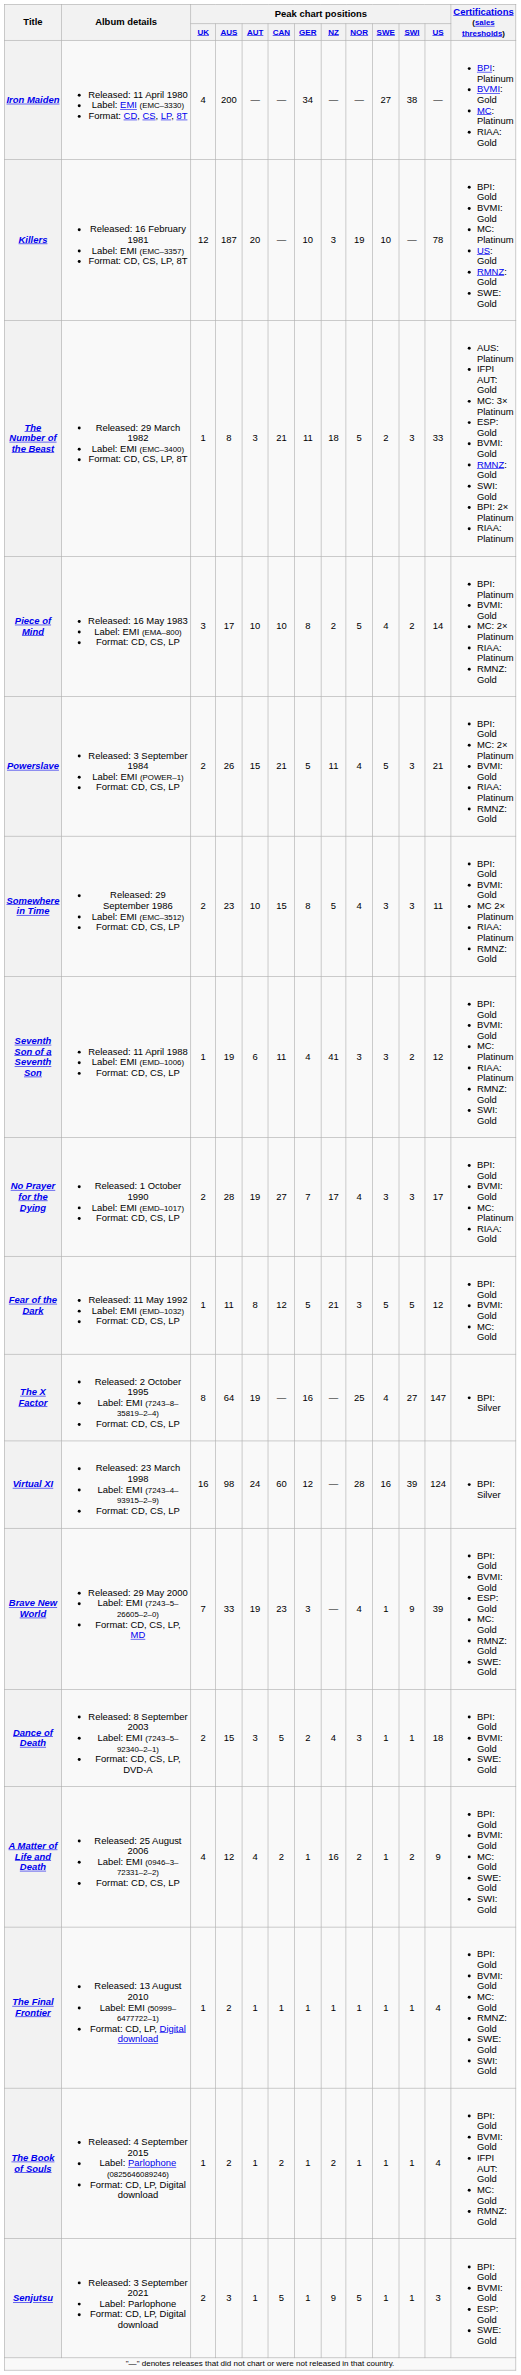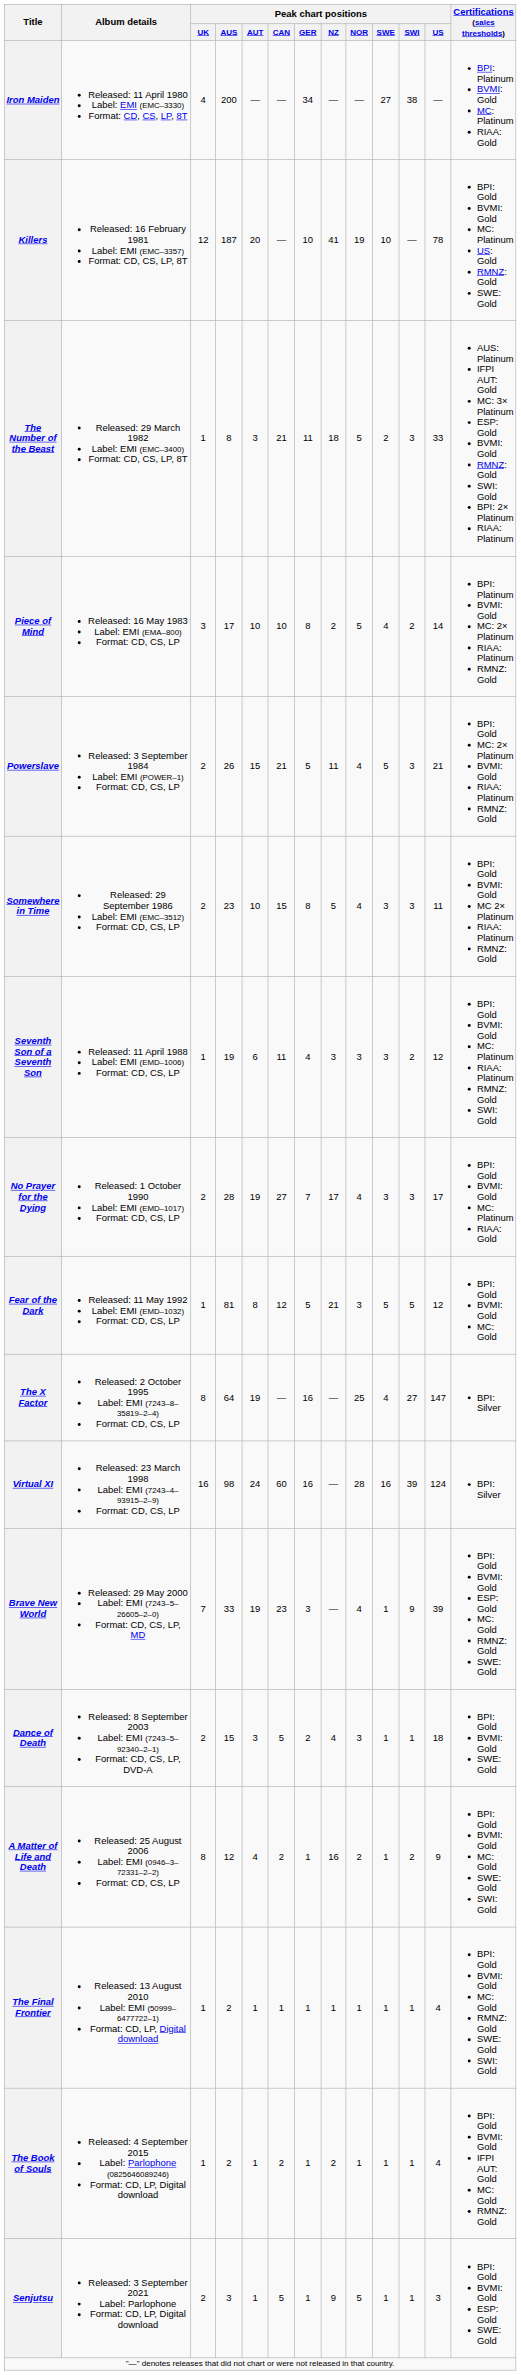 <table class="wikitable plainrowheaders" style="text-align:center;">
 <tr>
 <th scope="col" rowspan="2">Title</th>
 <th scope="col" rowspan="2" style="width:230px;">Album details</th>
 <th scope="col" colspan="10" style="width:350px;">Peak chart positions</th>
 <th scope="col" rowspan="2"><a href='#'>Certifications</a><br><small>(<a href='#'>sales thresholds</a>)</small></th>
 </tr>
 <tr>
 <th scope="col" style="width:3em;font-size:85%;"><a href='#'>UK</a><br></th>
 <th scope="col" style="width:3em;font-size:85%;"><a href='#'>AUS</a><br></th>
 <th scope="col" style="width:3em;font-size:85%;"><a href='#'>AUT</a><br></th>
 <th scope="col" style="width:3em;font-size:85%;"><a href='#'>CAN</a><br></th>
 <th scope="col" style="width:3em;font-size:85%;"><a href='#'>GER</a><br></th>
 <th scope="col" style="width:3em;font-size:85%;"><a href='#'>NZ</a><br></th>
 <th scope="col" style="width:3em;font-size:85%;"><a href='#'>NOR</a><br></th>
 <th scope="col" style="width:3em;font-size:85%;"><a href='#'>SWE</a><br></th>
 <th scope="col" style="width:3em;font-size:85%;"><a href='#'>SWI</a><br></th>
 <th scope="col" style="width:3em;font-size:85%;"><a href='#'>US</a><br></th>
 </tr>
 <tr>
 <th scope="row"><em><a href='#'>Iron Maiden</a></em></th>
 <td><br><ul><li>Released: 11 April 1980</li><li>Label: <a href='#'>EMI</a> <small>(EMC–3330)</small></li><li>Format: <a href='#'>CD</a>, <a href='#'>CS</a>, <a href='#'>LP</a>, <a href='#'>8T</a></li></ul></td>
 <td>4</td>
 <td>200</td>
 <td>—</td>
 <td>—</td>
 <td>34</td>
 <td>—</td>
 <td>—</td>
 <td>27</td>
 <td>38</td>
 <td>—</td>
 <td align=left><br><ul><li><a href='#'>BPI</a>: Platinum</li><li><a href='#'>BVMI</a>: Gold</li><li><a href='#'>MC</a>: Platinum</li><li>RIAA: Gold</li></ul></td>
 </tr>
 <tr>
 <th scope="row"><em><a href='#'>Killers</a></em></th>
 <td><br><ul><li>Released: 16 February 1981</li><li>Label: EMI <small>(EMC–3357)</small></li><li>Format: CD, CS, LP, 8T</li></ul></td>
 <td>12</td>
 <td>187</td>
 <td>20</td>
 <td>—</td>
 <td>10</td>
-<td>3</td>
+<td>41</td>
 <td>19</td>
 <td>10</td>
 <td>—</td>
 <td>78</td>
 <td align=left><br><ul><li>BPI: Gold</li><li>BVMI: Gold</li><li>MC: Platinum</li><li><a href='#'>US</a>: Gold</li><li><a href='#'>RMNZ</a>: Gold</li><li>SWE: Gold</li></ul></td>
 </tr>
 <tr>
 <th scope="row"><em><a href='#'>The Number of the Beast</a></em></th>
 <td><br><ul><li>Released: 29 March 1982</li><li>Label: EMI <small>(EMC–3400)</small></li><li>Format: CD, CS, LP, 8T</li></ul></td>
 <td>1</td>
 <td>8</td>
 <td>3</td>
 <td>21</td>
 <td>11</td>
 <td>18</td>
 <td>5</td>
 <td>2</td>
 <td>3</td>
 <td>33</td>
 <td align=left><br><ul><li>AUS: Platinum</li><li>IFPI AUT: Gold</li><li>MC: 3× Platinum</li><li>ESP: Gold</li><li>BVMI: Gold</li><li><a href='#'>RMNZ</a>: Gold</li><li>SWI: Gold</li><li>BPI: 2× Platinum</li><li>RIAA: Platinum</li></ul></td>
 </tr>
 <tr>
 <th scope="row"><em><a href='#'>Piece of Mind</a></em></th>
 <td><br><ul><li>Released: 16 May 1983</li><li>Label: EMI <small>(EMA–800)</small></li><li>Format: CD, CS, LP</li></ul></td>
 <td>3</td>
 <td>17</td>
 <td>10</td>
 <td>10</td>
 <td>8</td>
 <td>2</td>
 <td>5</td>
 <td>4</td>
 <td>2</td>
 <td>14</td>
 <td align=left><br><ul><li>BPI: Platinum</li><li>BVMI: Gold</li><li>MC: 2× Platinum</li><li>RIAA: Platinum</li><li>RMNZ: Gold</li></ul></td>
 </tr>
 <tr>
 <th scope="row"><em><a href='#'>Powerslave</a></em></th>
 <td><br><ul><li>Released: 3 September 1984</li><li>Label: EMI <small>(POWER–1)</small></li><li>Format: CD, CS, LP</li></ul></td>
 <td>2</td>
 <td>26</td>
 <td>15</td>
 <td>21</td>
 <td>5</td>
 <td>11</td>
 <td>4</td>
 <td>5</td>
 <td>3</td>
 <td>21</td>
 <td align=left><br><ul><li>BPI: Gold</li><li>MC: 2× Platinum</li><li>BVMI: Gold</li><li>RIAA: Platinum</li><li>RMNZ: Gold</li></ul></td>
 </tr>
 <tr>
 <th scope="row"><em><a href='#'>Somewhere in Time</a></em></th>
 <td><br><ul><li>Released: 29 September 1986</li><li>Label: EMI <small>(EMC–3512)</small></li><li>Format: CD, CS, LP</li></ul></td>
 <td>2</td>
 <td>23</td>
 <td>10</td>
 <td>15</td>
 <td>8</td>
 <td>5</td>
 <td>4</td>
 <td>3</td>
 <td>3</td>
 <td>11</td>
 <td align=left><br><ul><li>BPI: Gold</li><li>BVMI: Gold</li><li>MC 2× Platinum</li><li>RIAA: Platinum</li><li>RMNZ: Gold</li></ul></td>
 </tr>
 <tr>
 <th scope="row"><em><a href='#'>Seventh Son of a Seventh Son</a></em></th>
 <td><br><ul><li>Released: 11 April 1988</li><li>Label: EMI <small>(EMD–1006)</small></li><li>Format: CD, CS, LP</li></ul></td>
 <td>1</td>
 <td>19</td>
 <td>6</td>
 <td>11</td>
 <td>4</td>
-<td>41</td>
+<td>3</td>
 <td>3</td>
 <td>3</td>
 <td>2</td>
 <td>12</td>
 <td align=left><br><ul><li>BPI: Gold</li><li>BVMI: Gold</li><li>MC: Platinum</li><li>RIAA: Platinum</li><li>RMNZ: Gold</li><li>SWI: Gold</li></ul></td>
 </tr>
 <tr>
 <th scope="row"><em><a href='#'>No Prayer for the Dying</a></em></th>
 <td><br><ul><li>Released: 1 October 1990</li><li>Label: EMI <small>(EMD–1017)</small></li><li>Format: CD, CS, LP</li></ul></td>
 <td>2</td>
 <td>28</td>
 <td>19</td>
 <td>27</td>
 <td>7</td>
 <td>17</td>
 <td>4</td>
 <td>3</td>
 <td>3</td>
 <td>17</td>
 <td align=left><br><ul><li>BPI: Gold</li><li>BVMI: Gold</li><li>MC: Platinum</li><li>RIAA: Gold</li></ul></td>
 </tr>
 <tr>
 <th scope="row"><em><a href='#'>Fear of the Dark</a></em></th>
 <td><br><ul><li>Released: 11 May 1992</li><li>Label: EMI <small>(EMD–1032)</small></li><li>Format: CD, CS, LP</li></ul></td>
 <td>1</td>
-<td>11</td>
+<td>81</td>
 <td>8</td>
 <td>12</td>
 <td>5</td>
 <td>21</td>
 <td>3</td>
 <td>5</td>
 <td>5</td>
 <td>12</td>
 <td align=left><br><ul><li>BPI: Gold</li><li>BVMI: Gold</li><li>MC: Gold</li></ul></td>
 </tr>
 <tr>
 <th scope="row"><em><a href='#'>The X Factor</a></em></th>
 <td><br><ul><li>Released: 2 October 1995</li><li>Label: EMI <small>(7243–8–35819–2–4)</small></li><li>Format: CD, CS, LP</li></ul></td>
 <td>8</td>
 <td>64</td>
 <td>19</td>
 <td>—</td>
 <td>16</td>
 <td>—</td>
 <td>25</td>
 <td>4</td>
 <td>27</td>
 <td>147</td>
 <td align=left><br><ul><li>BPI: Silver</li></ul></td>
 </tr>
 <tr>
 <th scope="row"><em><a href='#'>Virtual XI</a></em></th>
 <td><br><ul><li>Released: 23 March 1998</li><li>Label: EMI <small>(7243–4–93915–2–9)</small></li><li>Format: CD, CS, LP</li></ul></td>
 <td>16</td>
 <td>98</td>
 <td>24</td>
 <td>60</td>
-<td>12</td>
+<td>16</td>
 <td>—</td>
 <td>28</td>
 <td>16</td>
 <td>39</td>
 <td>124</td>
 <td align=left><br><ul><li>BPI: Silver</li></ul></td>
 </tr>
 <tr>
 <th scope="row"><em><a href='#'>Brave New World</a></em></th>
 <td><br><ul><li>Released: 29 May 2000</li><li>Label: EMI <small>(7243–5–26605–2–0)</small></li><li>Format: CD, CS, LP, <a href='#'>MD</a></li></ul></td>
 <td>7</td>
 <td>33</td>
 <td>19</td>
 <td>23</td>
 <td>3</td>
 <td>—</td>
 <td>4</td>
 <td>1</td>
 <td>9</td>
 <td>39</td>
 <td align=left><br><ul><li>BPI: Gold</li><li>BVMI: Gold</li><li>ESP: Gold</li><li>MC: Gold</li><li>RMNZ: Gold</li><li>SWE: Gold</li></ul></td>
 </tr>
 <tr>
 <th scope="row"><em><a href='#'>Dance of Death</a></em></th>
 <td><br><ul><li>Released: 8 September 2003</li><li>Label: EMI <small>(7243–5–92340–2–1)</small></li><li>Format: CD, CS, LP, DVD-A</li></ul></td>
 <td>2</td>
 <td>15</td>
 <td>3</td>
 <td>5</td>
 <td>2</td>
 <td>4</td>
 <td>3</td>
 <td>1</td>
 <td>1</td>
 <td>18</td>
 <td align=left><br><ul><li>BPI: Gold</li><li>BVMI: Gold</li><li>SWE: Gold</li></ul></td>
 </tr>
 <tr>
 <th scope="row"><em><a href='#'>A Matter of Life and Death</a></em></th>
 <td><br><ul><li>Released: 25 August 2006</li><li>Label: EMI <small>(0946–3–72331–2–2)</small></li><li>Format: CD, CS, LP</li></ul></td>
-<td>4</td>
+<td>8</td>
 <td>12</td>
 <td>4</td>
 <td>2</td>
 <td>1</td>
 <td>16</td>
 <td>2</td>
 <td>1</td>
 <td>2</td>
 <td>9</td>
 <td align=left><br><ul><li>BPI: Gold</li><li>BVMI: Gold</li><li>MC: Gold</li><li>SWE: Gold</li><li>SWI: Gold</li></ul></td>
 </tr>
 <tr>
 <th scope="row"><em><a href='#'>The Final Frontier</a></em></th>
 <td><br><ul><li>Released: 13 August 2010</li><li>Label: EMI <small>(50999–6477722–1)</small></li><li>Format: CD, LP, <a href='#'>Digital download</a></li></ul></td>
 <td>1</td>
 <td>2</td>
 <td>1</td>
 <td>1</td>
 <td>1</td>
 <td>1</td>
 <td>1</td>
 <td>1</td>
 <td>1</td>
 <td>4</td>
 <td align=left><br><ul><li>BPI: Gold</li><li>BVMI: Gold</li><li>MC: Gold</li><li>RMNZ: Gold</li><li>SWE: Gold</li><li>SWI: Gold</li></ul></td>
 </tr>
 <tr>
 <th scope="row"><em><a href='#'>The Book of Souls</a></em></th>
 <td><br><ul><li>Released: 4 September 2015</li><li>Label: <a href='#'>Parlophone</a> <small>(0825646089246)</small></li><li>Format: CD, LP, Digital download</li></ul></td>
 <td>1</td>
 <td>2</td>
 <td>1</td>
 <td>2</td>
 <td>1</td>
 <td>2</td>
 <td>1</td>
 <td>1</td>
 <td>1</td>
 <td>4</td>
 <td align=left><br><ul><li>BPI: Gold</li><li>BVMI: Gold</li><li>IFPI AUT: Gold</li><li>MC: Gold</li><li>RMNZ: Gold</li></ul></td>
 </tr>
 <tr>
 <th scope="row"><em><a href='#'>Senjutsu</a></em></th>
 <td><br><ul><li>Released: 3 September 2021</li><li>Label: Parlophone</li><li>Format: CD, LP, Digital download</li></ul></td>
 <td>2</td>
 <td>3</td>
 <td>1</td>
 <td>5</td>
 <td>1</td>
 <td>9</td>
 <td>5</td>
 <td>1</td>
 <td>1</td>
 <td>3</td>
 <td align=left><br><ul><li>BPI: Gold</li><li>BVMI: Gold</li><li>ESP: Gold</li><li>SWE: Gold</li></ul></td>
 </tr>
 <tr>
 <td colspan="16" style="text-align:center; font-size:85%">"—" denotes releases that did not chart or were not released in that country.</td>
 </tr>
 </table>
